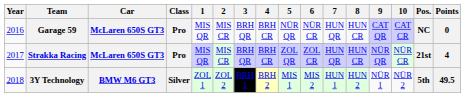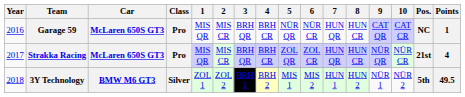 <table class="wikitable" border="1" style="text-align:center; font-size:85%;">
 <tr>
 <th>Year</th>
 <th>Team</th>
 <th>Car</th>
 <th>Class</th>
 <th>1</th>
 <th>2</th>
 <th>3</th>
 <th>4</th>
 <th>5</th>
 <th>6</th>
 <th>7</th>
 <th>8</th>
 <th>9</th>
 <th>10</th>
 <th>Pos.</th>
 <th>Points</th>
 </tr>
 <tr>
 <td><a href='#'>2016</a></td>
 <th nowrap>Garage 59</th>
 <th nowrap><a href='#'>McLaren 650S GT3</a></th>
 <th>Pro</th>
 <td><a href='#'>MIS<br>QR</a></td>
 <td><a href='#'>MIS<br>CR</a></td>
 <td><a href='#'>BRH<br>QR</a></td>
 <td><a href='#'>BRH<br>CR</a></td>
 <td><a href='#'>NÜR<br>QR</a></td>
 <td><a href='#'>NÜR<br>CR</a></td>
 <td><a href='#'>HUN<br>QR</a></td>
 <td><a href='#'>HUN<br>CR</a></td>
 <td style="background:#CFCFFF;"><a href='#'>CAT<br>QR</a><br></td>
 <td style="background:#CFCFFF;"><a href='#'>CAT<br>CR</a><br></td>
 <th>NC</th>
-<th>0</th>
+<th>1</th>
 </tr>
 <tr>
 <td><a href='#'>2017</a></td>
 <th nowrap><a href='#'>Strakka Racing</a></th>
 <th nowrap><a href='#'>McLaren 650S GT3</a></th>
 <th>Pro</th>
 <td style="background:#CFCFFF;"><a href='#'>MIS<br>QR</a><br></td>
 <td style="background:#DFFFDF;"><a href='#'>MIS<br>CR</a><br></td>
 <td style="background:#CFCFFF;"><a href='#'>BRH<br>QR</a><br></td>
 <td style="background:#CFCFFF;"><a href='#'>BRH<br>CR</a><br></td>
 <td style="background:#CFCFFF;"><a href='#'>ZOL<br>QR</a><br></td>
 <td style="background:#CFCFFF;"><a href='#'>ZOL<br>CR</a><br></td>
 <td style="background:#CFCFFF;"><a href='#'>HUN<br>QR</a><br></td>
 <td style="background:#CFCFFF;"><a href='#'>HUN<br>CR</a><br></td>
 <td style="background:#CFCFFF;"><a href='#'>NÜR<br>QR</a><br></td>
 <td style="background:#DFFFDF;"><a href='#'>NÜR<br>CR</a><br></td>
 <th>21st</th>
 <th>4</th>
 </tr>
 <tr>
 <td><a href='#'>2018</a></td>
 <th nowrap>3Y Technology</th>
 <th nowrap><a href='#'>BMW M6 GT3</a></th>
 <th>Silver</th>
 <td style="background:#DFFFDF;"><a href='#'>ZOL<br>1</a><br></td>
 <td style="background:#DFFFDF;"><a href='#'>ZOL<br>2</a><br></td>
 <td style="background:#000000;color:white;"><a href='#'><span>BRH<br>1</span></a><br></td>
 <td style="background:#FFFFBF;"><a href='#'>BRH<br>2</a><br></td>
 <td style="background:#DFFFDF;"><a href='#'>MIS<br>1</a><br></td>
 <td style="background:#DFFFDF;"><a href='#'>MIS<br>2</a><br></td>
 <td style="background:#DFFFDF;"><a href='#'>HUN<br>1</a><br></td>
 <td style="background:#DFFFDF;"><a href='#'>HUN<br>2</a><br></td>
 <td><a href='#'>NÜR<br>1</a></td>
 <td><a href='#'>NÜR<br>2</a></td>
 <th>5th</th>
 <th>49.5</th>
 </tr>
 </table>
